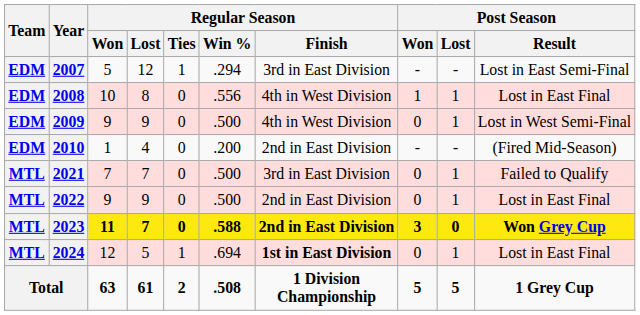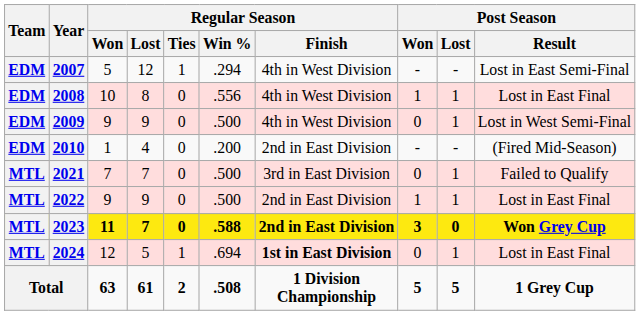 <table class="wikitable" style="font-size: 95%; text-align:center;">
 <tr>
 <th rowspan="2">Team</th>
 <th rowspan="2">Year</th>
 <th colspan="5">Regular Season</th>
 <th colspan="4">Post Season</th>
 </tr>
 <tr>
 <th>Won</th>
 <th>Lost</th>
 <th>Ties</th>
 <th>Win %</th>
 <th>Finish</th>
 <th>Won</th>
 <th>Lost</th>
 <th>Result</th>
 </tr>
 <tr>
 <th><a href='#'>EDM</a></th>
 <th><a href='#'>2007</a></th>
 <td>5</td>
 <td>12</td>
 <td>1</td>
 <td>.294</td>
-<td>3rd in East Division</td>
+<td>4th in West Division</td>
 <td>-</td>
 <td>-</td>
 <td>Lost in East Semi-Final</td>
 </tr>
 <tr ! style="background:#fdd;">
 <th><a href='#'>EDM</a></th>
 <th><a href='#'>2008</a></th>
 <td>10</td>
 <td>8</td>
 <td>0</td>
 <td>.556</td>
 <td>4th in West Division</td>
 <td>1</td>
 <td>1</td>
 <td>Lost in East Final</td>
 </tr>
 <tr ! style="background:#fdd;">
 <th><a href='#'>EDM</a></th>
 <th><a href='#'>2009</a></th>
 <td>9</td>
 <td>9</td>
 <td>0</td>
 <td>.500</td>
 <td>4th in West Division</td>
 <td>0</td>
 <td>1</td>
 <td>Lost in West Semi-Final</td>
 </tr>
 <tr>
 <th><a href='#'>EDM</a></th>
 <th><a href='#'>2010</a></th>
 <td>1</td>
 <td>4</td>
 <td>0</td>
 <td>.200</td>
 <td>2nd in East Division</td>
 <td>-</td>
 <td>-</td>
 <td>(Fired Mid-Season)</td>
 </tr>
 <tr ! style="background:#fdd;">
 <th><a href='#'>MTL</a></th>
 <th><a href='#'>2021</a></th>
 <td>7</td>
 <td>7</td>
 <td>0</td>
 <td>.500</td>
 <td>3rd in East Division</td>
 <td>0</td>
 <td>1</td>
 <td>Failed to Qualify</td>
 </tr>
 <tr ! style="background:#fdd;">
 <th><a href='#'>MTL</a></th>
 <th><a href='#'>2022</a></th>
 <td>9</td>
 <td>9</td>
 <td>0</td>
 <td>.500</td>
 <td>2nd in East Division</td>
-<td>0</td>
+<td>1</td>
 <td>1</td>
 <td>Lost in East Final</td>
 </tr>
 <tr ! style="background:#FDE910;">
 <th><a href='#'>MTL</a></th>
 <th><a href='#'>2023</a></th>
 <td><strong>11</strong></td>
 <td><strong>7</strong></td>
 <td><strong>0</strong></td>
 <td><strong>.588</strong></td>
 <td><strong>2nd in East Division</strong></td>
 <td><strong>3</strong></td>
 <td><strong>0</strong></td>
 <td><strong>Won <a href='#'>Grey Cup</a></strong></td>
 </tr>
 <tr ! style="background:#fdd;">
 <th><a href='#'>MTL</a></th>
 <th><a href='#'>2024</a></th>
 <td>12</td>
 <td>5</td>
 <td>1</td>
 <td>.694</td>
 <td><strong>1st in East Division</strong></td>
 <td>0</td>
 <td>1</td>
 <td>Lost in East Final</td>
 </tr>
 <tr>
 <th colspan="2"><strong>Total</strong></th>
 <td><strong>63</strong></td>
 <td><strong>61</strong></td>
 <td><strong>2</strong></td>
 <td><strong>.508</strong></td>
 <td><strong>1 Division<br>Championship</strong></td>
 <td><strong>5</strong></td>
 <td><strong>5</strong></td>
 <td><strong>1 Grey Cup</strong></td>
 </tr>
 </table>
